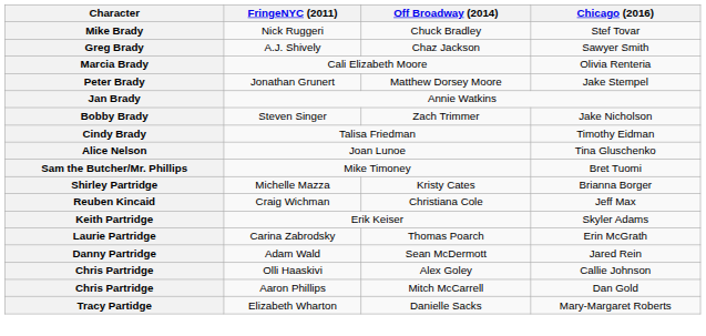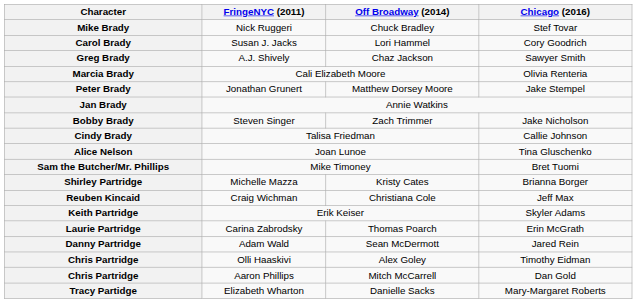 <table class="wikitable" style="width:65%;">
 <tr>
 <th>Character</th>
 <th><a href='#'>FringeNYC</a> (2011)</th>
 <th><a href='#'>Off Broadway</a> (2014)</th>
 <th><a href='#'>Chicago</a> (2016)</th>
 </tr>
 <tr>
 <th>Mike Brady</th>
 <td colspan=1 align=center>Nick Ruggeri</td>
 <td colspan=1 align=center>Chuck Bradley</td>
 <td colspan=1 align=center>Stef Tovar</td>
+</tr>
+<tr>
+<th>Carol Brady</th>
+<td colspan=1 align=center>Susan J. Jacks</td>
+<td colspan=1 align=center>Lori Hammel</td>
+<td colspan=1 align=center>Cory Goodrich</td>
 </tr>
 <tr>
 <th>Greg Brady</th>
 <td colspan=1 align=center>A.J. Shively</td>
 <td colspan=1 align=center>Chaz Jackson</td>
 <td colspan=1 align=center>Sawyer Smith</td>
 </tr>
 <tr>
 <th>Marcia Brady</th>
 <td colspan=2 align=center>Cali Elizabeth Moore</td>
 <td colspan=1 align=center>Olivia Renteria</td>
 </tr>
 <tr>
 <th>Peter Brady</th>
 <td colspan=1 align=center>Jonathan Grunert</td>
 <td colspan=1 align=center>Matthew Dorsey Moore</td>
 <td colspan=1 align=center>Jake Stempel</td>
 </tr>
 <tr>
 <th>Jan Brady</th>
 <td colspan=3 align=center>Annie Watkins</td>
 </tr>
 <tr>
 <th>Bobby Brady</th>
 <td colspan=1 align=center>Steven Singer</td>
 <td colspan=1 align=center>Zach Trimmer</td>
 <td colspan=1 align=center>Jake Nicholson</td>
 </tr>
 <tr>
 <th>Cindy Brady</th>
 <td colspan=2 align=center>Talisa Friedman</td>
-<td colspan=1 align=center>Timothy Eidman</td>
+<td colspan=1 align=center>Callie Johnson</td>
 </tr>
 <tr>
 <th>Alice Nelson</th>
 <td colspan=2 align=center>Joan Lunoe</td>
 <td colspan=1 align=center>Tina Gluschenko</td>
 </tr>
 <tr>
 <th>Sam the Butcher/Mr. Phillips</th>
 <td colspan=2 align=center>Mike Timoney</td>
 <td colspan=1 align=center>Bret Tuomi</td>
 </tr>
 <tr>
 <th>Shirley Partridge</th>
 <td colspan=1 align=center>Michelle Mazza</td>
 <td colspan=1 align=center>Kristy Cates</td>
 <td colspan=1 align=center>Brianna Borger</td>
 </tr>
 <tr>
 <th>Reuben Kincaid</th>
 <td colspan=1 align=center>Craig Wichman</td>
 <td colspan=1 align=center>Christiana Cole</td>
 <td colspan=1 align=center>Jeff Max</td>
 </tr>
 <tr>
 <th>Keith Partridge</th>
 <td colspan=2 align=center>Erik Keiser</td>
 <td colspan=1 align=center>Skyler Adams</td>
 </tr>
 <tr>
 <th>Laurie Partridge</th>
 <td colspan=1 align=center>Carina Zabrodsky</td>
 <td colspan=1 align=center>Thomas Poarch</td>
 <td colspan=1 align=center>Erin McGrath</td>
 </tr>
 <tr>
 <th>Danny Partridge</th>
 <td colspan=1 align=center>Adam Wald</td>
 <td colspan=1 align=center>Sean McDermott</td>
 <td colspan=1 align=center>Jared Rein</td>
 </tr>
 <tr>
 <th>Chris Partridge</th>
 <td colspan=1 align=center>Olli Haaskivi</td>
 <td colspan=1 align=center>Alex Goley</td>
-<td colspan=1 align=center>Callie Johnson</td>
+<td colspan=1 align=center>Timothy Eidman</td>
 </tr>
 <tr>
 <th>Chris Partridge</th>
 <td colspan=1 align=center>Aaron Phillips</td>
 <td colspan=1 align=center>Mitch McCarrell</td>
 <td colspan=1 align=center>Dan Gold</td>
 </tr>
 <tr>
 <th>Tracy Partidge</th>
 <td colspan=1 align=center>Elizabeth Wharton</td>
 <td colspan=1 align=center>Danielle Sacks</td>
 <td colspan=1 align=center>Mary-Margaret Roberts</td>
 </tr>
 </table>
